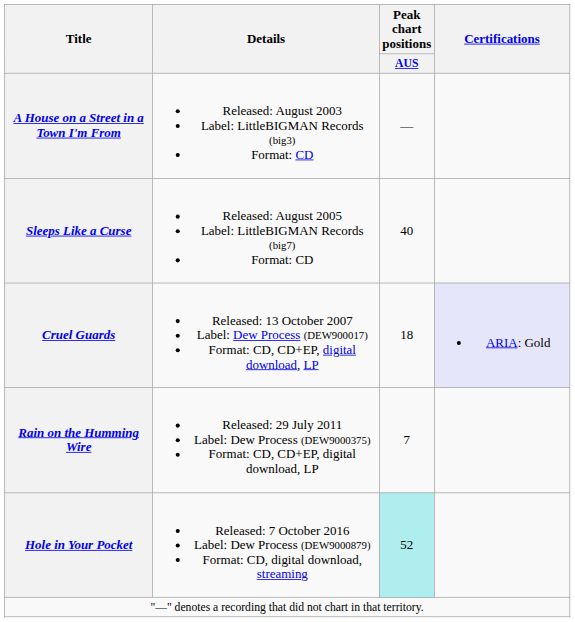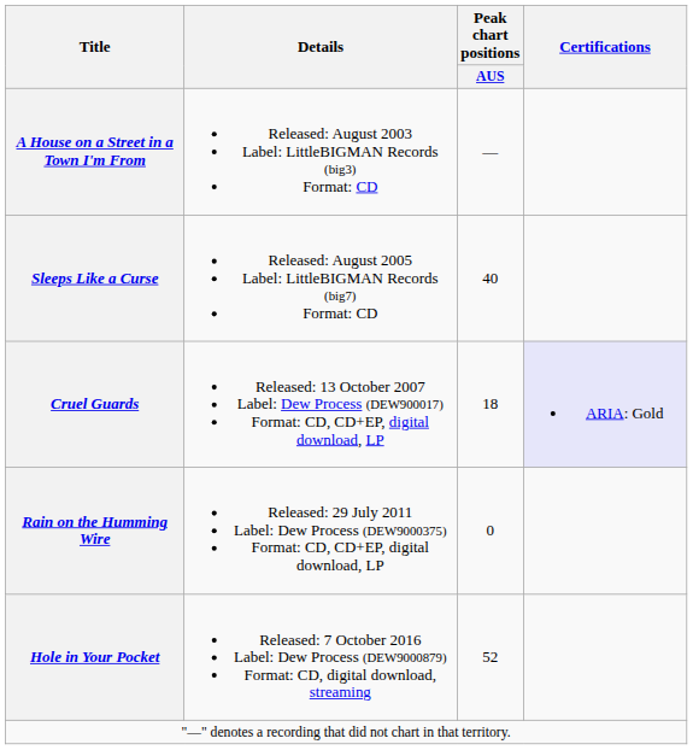 <table class="wikitable plainrowheaders" style="text-align:center;">
 <tr>
 <th scope="col" rowspan="2" style="width:11em;">Title</th>
 <th scope="col" rowspan="2" style="width:17em;">Details</th>
 <th scope="col">Peak chart positions</th>
 <th scope="col" rowspan="2" style="width:10em;"><a href='#'>Certifications</a></th>
 </tr>
 <tr>
 <th scope="col" style="width:3em;font-size:90%;"><a href='#'>AUS</a><br></th>
 </tr>
 <tr>
 <th scope="row"><em><a href='#'>A House on a Street in a Town I'm From</a></em></th>
 <td><br><ul><li>Released: August 2003</li><li>Label: LittleBIGMAN Records <small>(big3)</small></li><li>Format: <a href='#'>CD</a></li></ul></td>
 <td>—</td>
 <td></td>
 </tr>
 <tr>
 <th scope="row"><em><a href='#'>Sleeps Like a Curse</a></em></th>
 <td><br><ul><li>Released: August 2005</li><li>Label: LittleBIGMAN Records <small>(big7)</small></li><li>Format: CD</li></ul></td>
 <td>40</td>
 <td></td>
 </tr>
 <tr>
 <th scope="row"><em><a href='#'>Cruel Guards</a></em></th>
 <td><br><ul><li>Released: 13 October 2007</li><li>Label: <a href='#'>Dew Process</a> <small>(DEW900017)</small></li><li>Format: CD, CD+EP, <a href='#'>digital download</a>, <a href='#'>LP</a></li></ul></td>
 <td>18</td>
 <td style="background: lavender;"><br><ul><li><a href='#'>ARIA</a>: Gold</li></ul></td>
 </tr>
 <tr>
 <th scope="row"><em><a href='#'>Rain on the Humming Wire</a></em></th>
 <td><br><ul><li>Released: 29 July 2011</li><li>Label: Dew Process <small>(DEW9000375)</small></li><li>Format: CD, CD+EP, digital download, LP</li></ul></td>
-<td>7</td>
+<td>0</td>
 <td></td>
 </tr>
 <tr>
 <th scope="row"><em><a href='#'>Hole in Your Pocket</a></em></th>
 <td><br><ul><li>Released: 7 October 2016</li><li>Label: Dew Process <small>(DEW9000879)</small></li><li>Format: CD, digital download, <a href='#'>streaming</a></li></ul></td>
-<td style="background: paleturquoise;">52</td>
+<td>52</td>
 <td></td>
 </tr>
 <tr>
 <td colspan="8" style="font-size:90%">"—" denotes a recording that did not chart in that territory.</td>
 </tr>
 </table>
